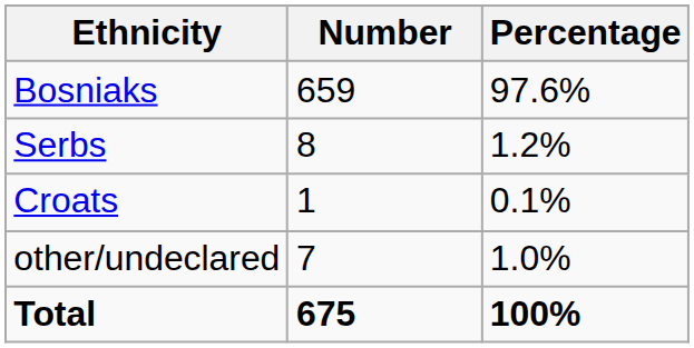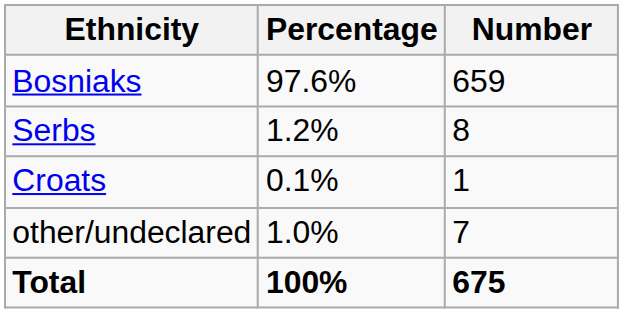 <table class="wikitable">
 <tr>
 <th width="100px">Ethnicity</th>
+<th width="80px">Percentage</th>
 <th width="80px">Number</th>
-<th width="80px">Percentage</th>
 </tr>
 <tr>
 <td><a href='#'>Bosniaks</a></td>
+<td>97.6%</td>
 <td>659</td>
-<td>97.6%</td>
 </tr>
 <tr>
 <td><a href='#'>Serbs</a></td>
+<td>1.2%</td>
 <td>8</td>
-<td>1.2%</td>
 </tr>
 <tr>
 <td><a href='#'>Croats</a></td>
+<td>0.1%</td>
 <td>1</td>
-<td>0.1%</td>
 </tr>
 <tr>
 <td>other/undeclared</td>
+<td>1.0%</td>
 <td>7</td>
-<td>1.0%</td>
 </tr>
 <tr>
 <td><strong>Total</strong></td>
+<td><strong>100%</strong></td>
 <td><strong>675</strong></td>
-<td><strong>100%</strong></td>
 </tr>
 </table>
